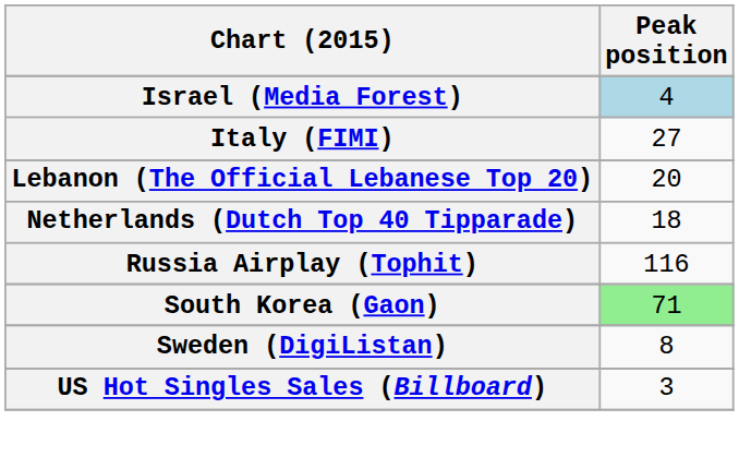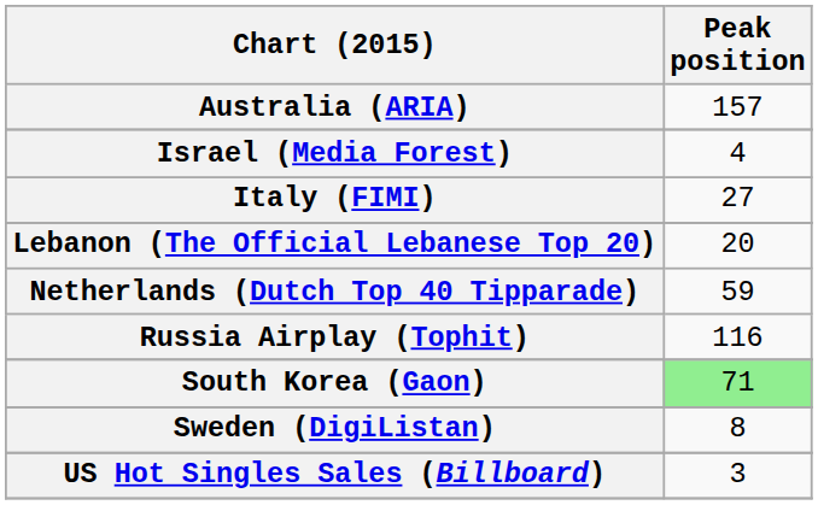 <table class="wikitable sortable plainrowheaders" style="text-align:center;">
 <tr>
 <th scope="col">Chart (2015)</th>
 <th scope="col">Peak<br>position</th>
+</tr>
+<tr>
+<th scope="row">Australia (<a href='#'>ARIA</a>)</th>
+<td>157</td>
 </tr>
 <tr>
 </tr>
 <tr>
 </tr>
 <tr>
 </tr>
 <tr>
 </tr>
 <tr>
 </tr>
 <tr>
 </tr>
 <tr>
 </tr>
 <tr>
 </tr>
 <tr>
 </tr>
 <tr>
 </tr>
 <tr>
 </tr>
 <tr>
 </tr>
 <tr>
 <th scope="row">Israel (<a href='#'>Media Forest</a>)</th>
-<td style="background: lightblue;">4</td>
+<td>4</td>
 </tr>
 <tr>
 <th scope="row">Italy (<a href='#'>FIMI</a>)</th>
 <td>27</td>
 </tr>
 <tr>
 </tr>
 <tr>
 <th scope="row">Lebanon (<a href='#'>The Official Lebanese Top 20</a>)</th>
 <td>20</td>
 </tr>
 <tr>
 <th scope="row">Netherlands (<a href='#'>Dutch Top 40 Tipparade</a>)</th>
-<td>18</td>
+<td>59</td>
 </tr>
 <tr>
 <th scope="row">Russia Airplay (<a href='#'>Tophit</a>)</th>
 <td align="center">116</td>
 </tr>
 <tr>
 </tr>
 <tr>
 <th scope="row">South Korea (<a href='#'>Gaon</a>)</th>
 <td style="background: lightgreen;">71</td>
 </tr>
 <tr>
 </tr>
 <tr>
 </tr>
 <tr>
 <th scope="row">Sweden (<a href='#'>DigiListan</a>)</th>
 <td>8</td>
 </tr>
 <tr>
 </tr>
 <tr>
 </tr>
 <tr>
 </tr>
 <tr>
 </tr>
 <tr>
 </tr>
 <tr>
 <th scope="row">US <a href='#'>Hot Singles Sales</a> (<em><a href='#'>Billboard</a></em>)</th>
 <td>3</td>
 </tr>
 <tr>
 </tr>
 </table>
